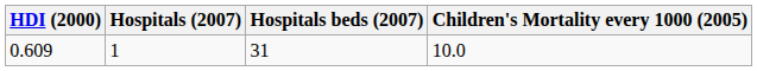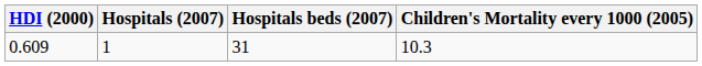 <table class="wikitable">
 <tr>
 <th><a href='#'>HDI</a> (2000)</th>
 <th>Hospitals (2007)</th>
 <th>Hospitals beds (2007)</th>
 <th>Children's Mortality every 1000 (2005)</th>
 </tr>
 <tr>
 <td>0.609</td>
 <td>1</td>
 <td>31</td>
-<td>10.0</td>
+<td>10.3</td>
 </tr>
 <tr>
 </tr>
 </table>
